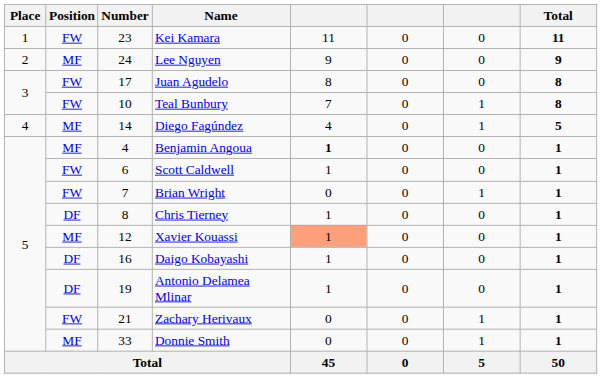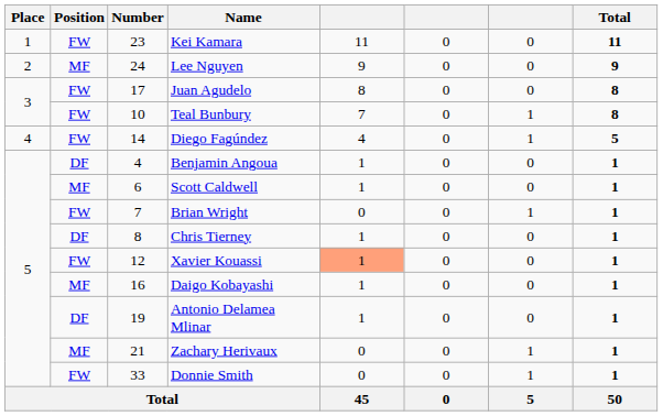 <table class="wikitable" style="font-size: 95%; text-align: center;">
 <tr>
 <th width=40>Place</th>
 <th width=40>Position</th>
 <th width=40>Number</th>
 <th width=150>Name</th>
 <th width=80></th>
 <th width=80></th>
 <th width=80></th>
 <th width=80><strong>Total</strong></th>
 </tr>
 <tr>
 <td>1</td>
 <td><a href='#'>FW</a></td>
 <td>23</td>
 <td align=left> <a href='#'>Kei Kamara</a></td>
 <td>11</td>
 <td>0</td>
 <td>0</td>
 <td><strong>11</strong></td>
 </tr>
 <tr>
 <td>2</td>
 <td><a href='#'>MF</a></td>
 <td>24</td>
 <td align=left> <a href='#'>Lee Nguyen</a></td>
 <td>9</td>
 <td>0</td>
 <td>0</td>
 <td><strong>9</strong></td>
 </tr>
 <tr>
 <td rowspan="2">3</td>
 <td><a href='#'>FW</a></td>
 <td>17</td>
 <td align=left> <a href='#'>Juan Agudelo</a></td>
 <td>8</td>
 <td>0</td>
 <td>0</td>
 <td><strong>8</strong></td>
 </tr>
 <tr>
 <td><a href='#'>FW</a></td>
 <td>10</td>
 <td align=left> <a href='#'>Teal Bunbury</a></td>
 <td>7</td>
 <td>0</td>
 <td>1</td>
 <td><strong>8</strong></td>
 </tr>
 <tr>
 <td>4</td>
-<td><a href='#'>MF</a></td>
+<td><a href='#'>FW</a></td>
 <td>14</td>
 <td align=left> <a href='#'>Diego Fagúndez</a></td>
 <td>4</td>
 <td>0</td>
 <td>1</td>
 <td><strong>5</strong></td>
 </tr>
 <tr>
 <td rowspan="9">5</td>
-<td><a href='#'>MF</a></td>
+<td><a href='#'>DF</a></td>
 <td>4</td>
 <td align=left> <a href='#'>Benjamin Angoua</a></td>
-<td><strong>1</strong></td>
+<td>1</td>
 <td>0</td>
 <td>0</td>
 <td><strong>1</strong></td>
 </tr>
 <tr>
-<td><a href='#'>FW</a></td>
+<td><a href='#'>MF</a></td>
 <td>6</td>
 <td align=left> <a href='#'>Scott Caldwell</a></td>
 <td>1</td>
 <td>0</td>
 <td>0</td>
 <td><strong>1</strong></td>
 </tr>
 <tr>
 <td><a href='#'>FW</a></td>
 <td>7</td>
 <td align=left> <a href='#'>Brian Wright</a></td>
 <td>0</td>
 <td>0</td>
 <td>1</td>
 <td><strong>1</strong></td>
 </tr>
 <tr>
 <td><a href='#'>DF</a></td>
 <td>8</td>
 <td align=left> <a href='#'>Chris Tierney</a></td>
 <td>1</td>
 <td>0</td>
 <td>0</td>
 <td><strong>1</strong></td>
 </tr>
 <tr>
-<td><a href='#'>MF</a></td>
+<td><a href='#'>FW</a></td>
 <td>12</td>
 <td align=left> <a href='#'>Xavier Kouassi</a></td>
 <td style="background: lightsalmon;">1</td>
 <td>0</td>
 <td>0</td>
 <td><strong>1</strong></td>
 </tr>
 <tr>
-<td><a href='#'>DF</a></td>
+<td><a href='#'>MF</a></td>
 <td>16</td>
 <td align=left> <a href='#'>Daigo Kobayashi</a></td>
 <td>1</td>
 <td>0</td>
 <td>0</td>
 <td><strong>1</strong></td>
 </tr>
 <tr>
 <td><a href='#'>DF</a></td>
 <td>19</td>
 <td align=left> <a href='#'>Antonio Delamea Mlinar</a></td>
 <td>1</td>
 <td>0</td>
 <td>0</td>
 <td><strong>1</strong></td>
 </tr>
 <tr>
-<td><a href='#'>FW</a></td>
+<td><a href='#'>MF</a></td>
 <td>21</td>
 <td align=left> <a href='#'>Zachary Herivaux</a></td>
 <td>0</td>
 <td>0</td>
 <td>1</td>
 <td><strong>1</strong></td>
 </tr>
 <tr>
-<td><a href='#'>MF</a></td>
+<td><a href='#'>FW</a></td>
 <td>33</td>
 <td align=left> <a href='#'>Donnie Smith</a></td>
 <td>0</td>
 <td>0</td>
 <td>1</td>
 <td><strong>1</strong></td>
 </tr>
 <tr>
 <th colspan="4">Total</th>
 <th>45</th>
 <th>0</th>
 <th>5</th>
 <th>50</th>
 </tr>
 </table>
